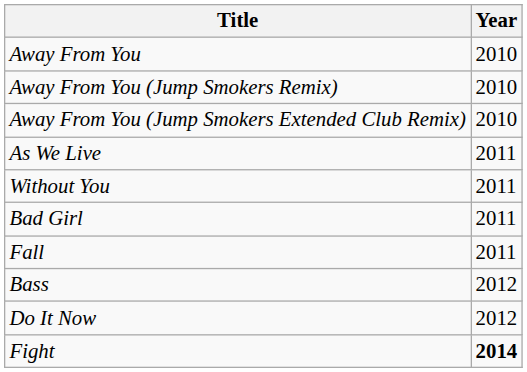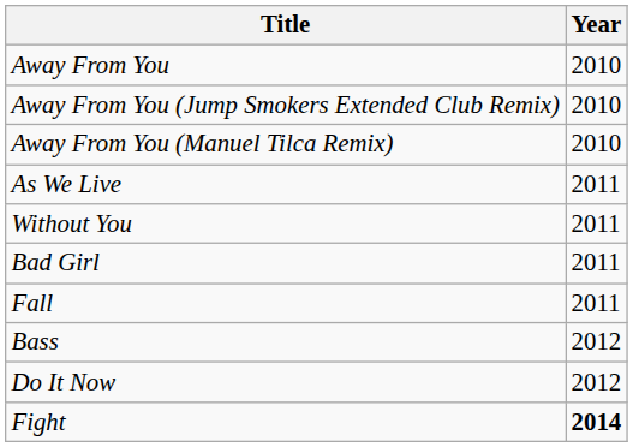 <table class="wikitable">
 <tr>
 <th>Title</th>
 <th>Year</th>
 </tr>
 <tr>
 <td><em>Away From You</em></td>
 <td>2010</td>
 </tr>
 <tr>
-<td><em>Away From You (Jump Smokers Remix)</em></td>
+<td><em>Away From You (Jump Smokers Extended Club Remix)</em></td>
 <td>2010</td>
 </tr>
 <tr>
-<td><em>Away From You (Jump Smokers Extended Club Remix)</em></td>
+<td><em>Away From You (Manuel Tilca Remix)</em></td>
 <td>2010</td>
 </tr>
 <tr>
 <td><em>As We Live</em></td>
 <td>2011</td>
 </tr>
 <tr>
 <td><em>Without You</em></td>
 <td>2011</td>
 </tr>
 <tr>
 <td><em>Bad Girl</em></td>
 <td>2011</td>
 </tr>
 <tr>
 <td><em>Fall</em></td>
 <td>2011</td>
 </tr>
 <tr>
 <td><em>Bass</em></td>
 <td>2012</td>
 </tr>
 <tr>
 <td><em>Do It Now</em></td>
 <td>2012</td>
 </tr>
 <tr>
 <td><em>Fight</em></td>
 <td><strong>2014</strong></td>
 </tr>
 </table>
